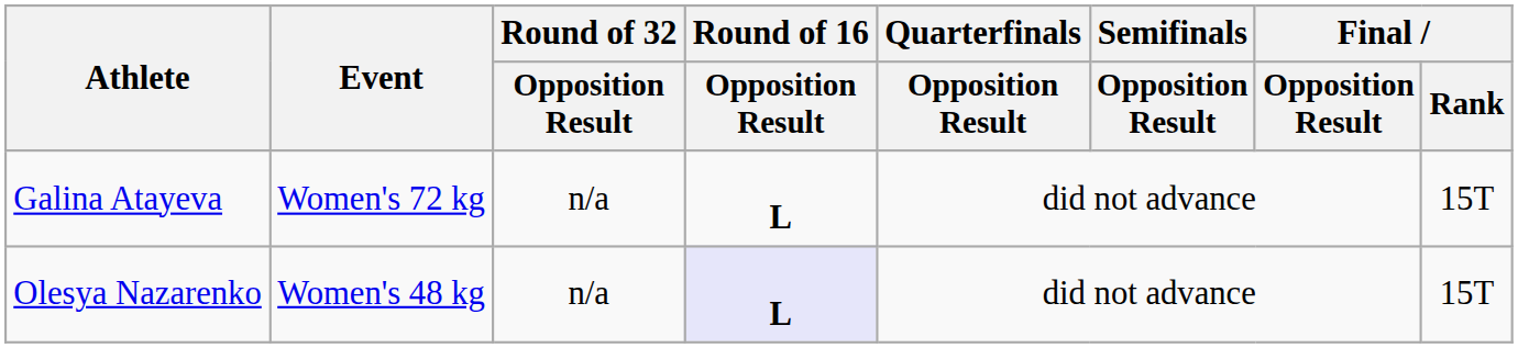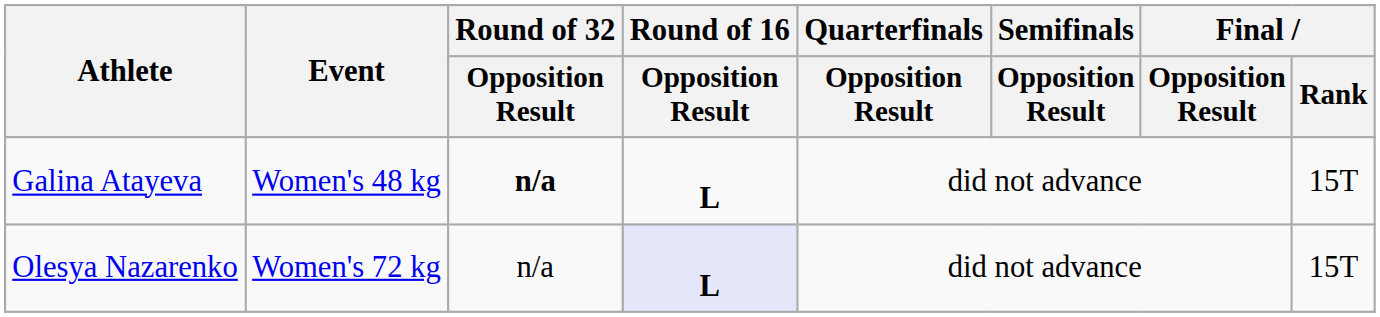 <table class="wikitable" style="font-size:90%">
 <tr>
 <th rowspan="2">Athlete</th>
 <th rowspan="2">Event</th>
 <th>Round of 32</th>
 <th>Round of 16</th>
 <th>Quarterfinals</th>
 <th>Semifinals</th>
 <th colspan=2>Final / </th>
 </tr>
 <tr style="font-size:95%">
 <th>Opposition<br>Result</th>
 <th>Opposition<br>Result</th>
 <th>Opposition<br>Result</th>
 <th>Opposition<br>Result</th>
 <th>Opposition<br>Result</th>
 <th>Rank</th>
 </tr>
 <tr align=center>
 <td align=left><a href='#'>Galina Atayeva</a></td>
-<td align=left><a href='#'>Women's 72 kg</a></td>
-<td>n/a</td>
+<td align=left><a href='#'>Women's 48 kg</a></td>
+<td><strong>n/a</strong></td>
 <td><br><strong>L</strong></td>
 <td colspan=3>did not advance</td>
 <td>15T</td>
 </tr>
 <tr align=center>
 <td align=left><a href='#'>Olesya Nazarenko</a></td>
-<td align=left><a href='#'>Women's 48 kg</a></td>
+<td align=left><a href='#'>Women's 72 kg</a></td>
 <td>n/a</td>
 <td style="background: lavender;"><br><strong>L</strong></td>
 <td colspan=3>did not advance</td>
 <td>15T</td>
 </tr>
 </table>
